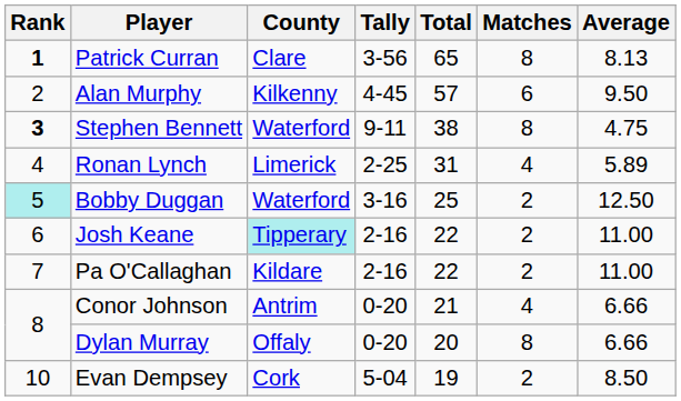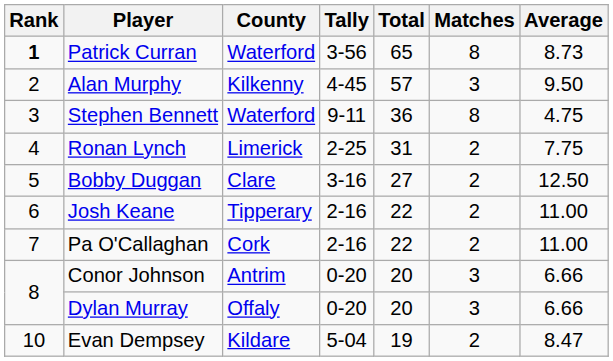 <table class="wikitable">
 <tr>
 <th>Rank</th>
 <th>Player</th>
 <th>County</th>
 <th>Tally</th>
 <th>Total</th>
 <th>Matches</th>
 <th>Average</th>
 </tr>
 <tr>
 <td rowspan="1" style="text-align:center;"><strong>1</strong></td>
 <td><a href='#'>Patrick Curran</a></td>
-<td><a href='#'>Clare</a></td>
+<td><a href='#'>Waterford</a></td>
 <td align=center>3-56</td>
 <td align=center>65</td>
 <td align=center>8</td>
-<td align=center>8.13</td>
+<td align=center>8.73</td>
 </tr>
 <tr>
 <td rowspan="1" style="text-align:center;">2</td>
 <td><a href='#'>Alan Murphy</a></td>
 <td><a href='#'>Kilkenny</a></td>
 <td align=center>4-45</td>
 <td align=center>57</td>
-<td align=center>6</td>
+<td align=center>3</td>
 <td align=center>9.50</td>
 </tr>
 <tr>
-<td rowspan="1" style="text-align:center;"><strong>3</strong></td>
+<td rowspan="1" style="text-align:center;">3</td>
 <td><a href='#'>Stephen Bennett</a></td>
 <td><a href='#'>Waterford</a></td>
 <td align=center>9-11</td>
-<td align=center>38</td>
+<td align=center>36</td>
 <td align=center>8</td>
 <td align=center>4.75</td>
 </tr>
 <tr>
 <td rowspan="1" style="text-align:center;">4</td>
 <td><a href='#'>Ronan Lynch</a></td>
 <td><a href='#'>Limerick</a></td>
 <td align=center>2-25</td>
 <td align=center>31</td>
-<td align=center>4</td>
-<td align=center>5.89</td>
+<td align=center>2</td>
+<td align=center>7.75</td>
 </tr>
 <tr>
-<td rowspan="1" style="background: paleturquoise; text-align:center;">5</td>
+<td rowspan="1" style="text-align:center;">5</td>
 <td><a href='#'>Bobby Duggan</a></td>
-<td><a href='#'>Waterford</a></td>
+<td><a href='#'>Clare</a></td>
 <td align=center>3-16</td>
-<td align=center>25</td>
+<td align=center>27</td>
 <td align=center>2</td>
 <td align=center>12.50</td>
 </tr>
 <tr>
 <td rowspan="1" style="text-align:center;">6</td>
 <td><a href='#'>Josh Keane</a></td>
-<td style="background: paleturquoise;"><a href='#'>Tipperary</a></td>
+<td><a href='#'>Tipperary</a></td>
 <td align=center>2-16</td>
 <td align=center>22</td>
 <td align=center>2</td>
 <td align=center>11.00</td>
 </tr>
 <tr>
 <td rowspan="1" style="text-align:center;">7</td>
 <td>Pa O'Callaghan</td>
-<td><a href='#'>Kildare</a></td>
+<td><a href='#'>Cork</a></td>
 <td align=center>2-16</td>
 <td align=center>22</td>
 <td align=center>2</td>
 <td align=center>11.00</td>
 </tr>
 <tr>
 <td rowspan="2" style="text-align:center;">8</td>
 <td>Conor Johnson</td>
 <td><a href='#'>Antrim</a></td>
 <td align=center>0-20</td>
-<td align=center>21</td>
-<td align=center>4</td>
+<td align=center>20</td>
+<td align=center>3</td>
 <td align=center>6.66</td>
 </tr>
 <tr>
 <td><a href='#'>Dylan Murray</a></td>
 <td><a href='#'>Offaly</a></td>
 <td align=center>0-20</td>
 <td align=center>20</td>
-<td align=center>8</td>
+<td align=center>3</td>
 <td align=center>6.66</td>
 </tr>
 <tr>
 <td rowspan="1" style="text-align:center;">10</td>
 <td>Evan Dempsey</td>
-<td><a href='#'>Cork</a></td>
+<td><a href='#'>Kildare</a></td>
 <td align=center>5-04</td>
 <td align=center>19</td>
 <td align=center>2</td>
-<td align=center>8.50</td>
+<td align=center>8.47</td>
 </tr>
 </table>
